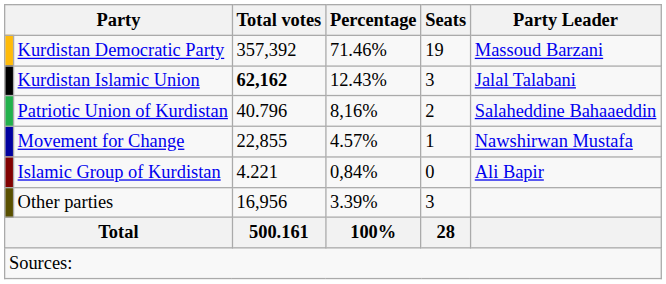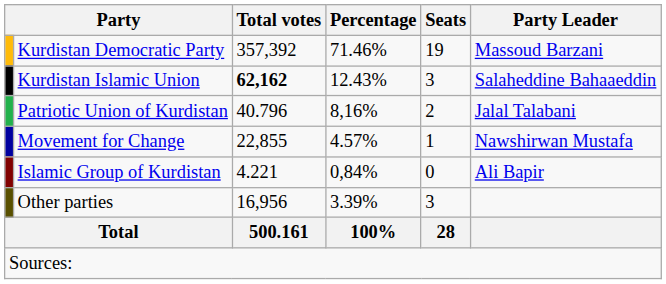 <table class="wikitable sortable" style="border:1px solid #8888aa; background-color:#f8f8f8; padding:0px; font-size:90%;">
 <tr style="background-color:#E9E9E9">
 <th colspan=2>Party</th>
 <th>Total votes</th>
 <th>Percentage</th>
 <th>Seats</th>
 <th>Party Leader</th>
 </tr>
 <tr>
 <td bgcolor="#FFBB0A"></td>
 <td><a href='#'>Kurdistan Democratic Party</a></td>
 <td>357,392</td>
 <td>71.46%</td>
 <td>19</td>
 <td><a href='#'>Massoud Barzani</a></td>
 </tr>
 <tr>
 <td bgcolor="#000000"></td>
 <td><a href='#'>Kurdistan Islamic Union</a></td>
 <td><strong>62,162</strong></td>
 <td>12.43%</td>
 <td>3</td>
-<td><a href='#'>Jalal Talabani</a></td>
+<td><a href='#'>Salaheddine Bahaaeddin</a></td>
 </tr>
 <tr>
 <td bgcolor="#22B14C"></td>
 <td><a href='#'>Patriotic Union of Kurdistan</a></td>
 <td>40.796</td>
 <td>8,16%</td>
 <td>2</td>
-<td><a href='#'>Salaheddine Bahaaeddin</a></td>
+<td><a href='#'>Jalal Talabani</a></td>
 </tr>
 <tr>
 <td bgcolor="#00009F"></td>
 <td><a href='#'>Movement for Change</a></td>
 <td>22,855</td>
 <td>4.57%</td>
 <td>1</td>
 <td><a href='#'>Nawshirwan Mustafa</a></td>
 </tr>
 <tr>
 <td bgcolor="#810100"></td>
 <td><a href='#'>Islamic Group of Kurdistan</a></td>
 <td>4.221</td>
 <td>0,84%</td>
 <td>0</td>
 <td><a href='#'>Ali Bapir</a></td>
 </tr>
 <tr>
 <td bgcolor="#595000"></td>
 <td>Other parties</td>
 <td>16,956</td>
 <td>3.39%</td>
 <td>3</td>
 <td></td>
 </tr>
 <tr>
 <th colspan=2><strong>Total</strong></th>
 <th><strong>500.161</strong></th>
 <th><strong>100%</strong></th>
 <th><strong>28</strong></th>
 <th></th>
 </tr>
 <tr>
 <td colspan=7 align=left>Sources:</td>
 </tr>
 </table>
